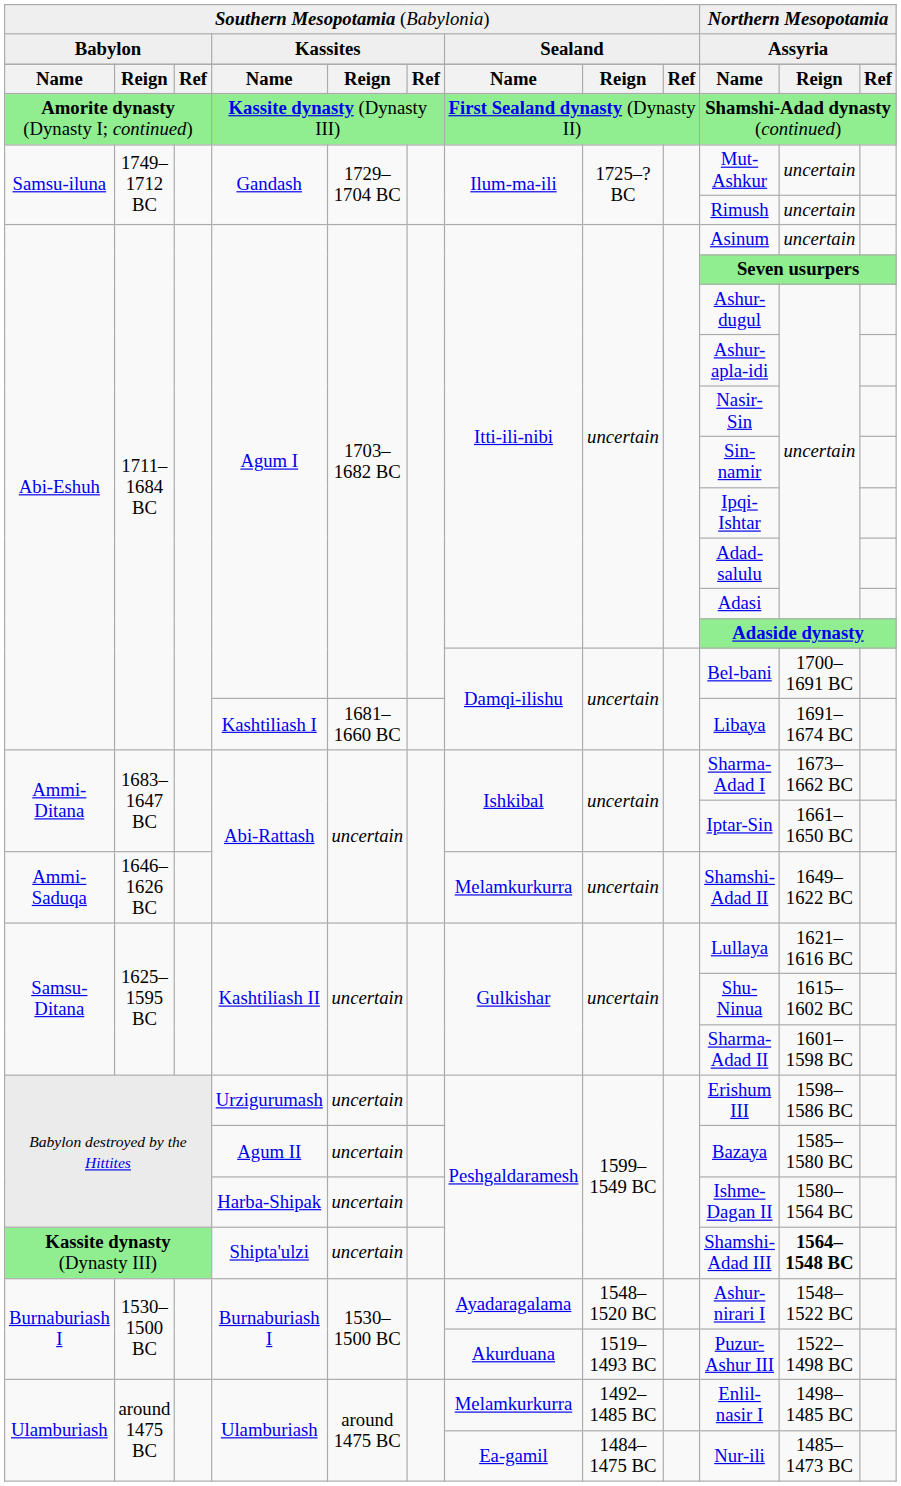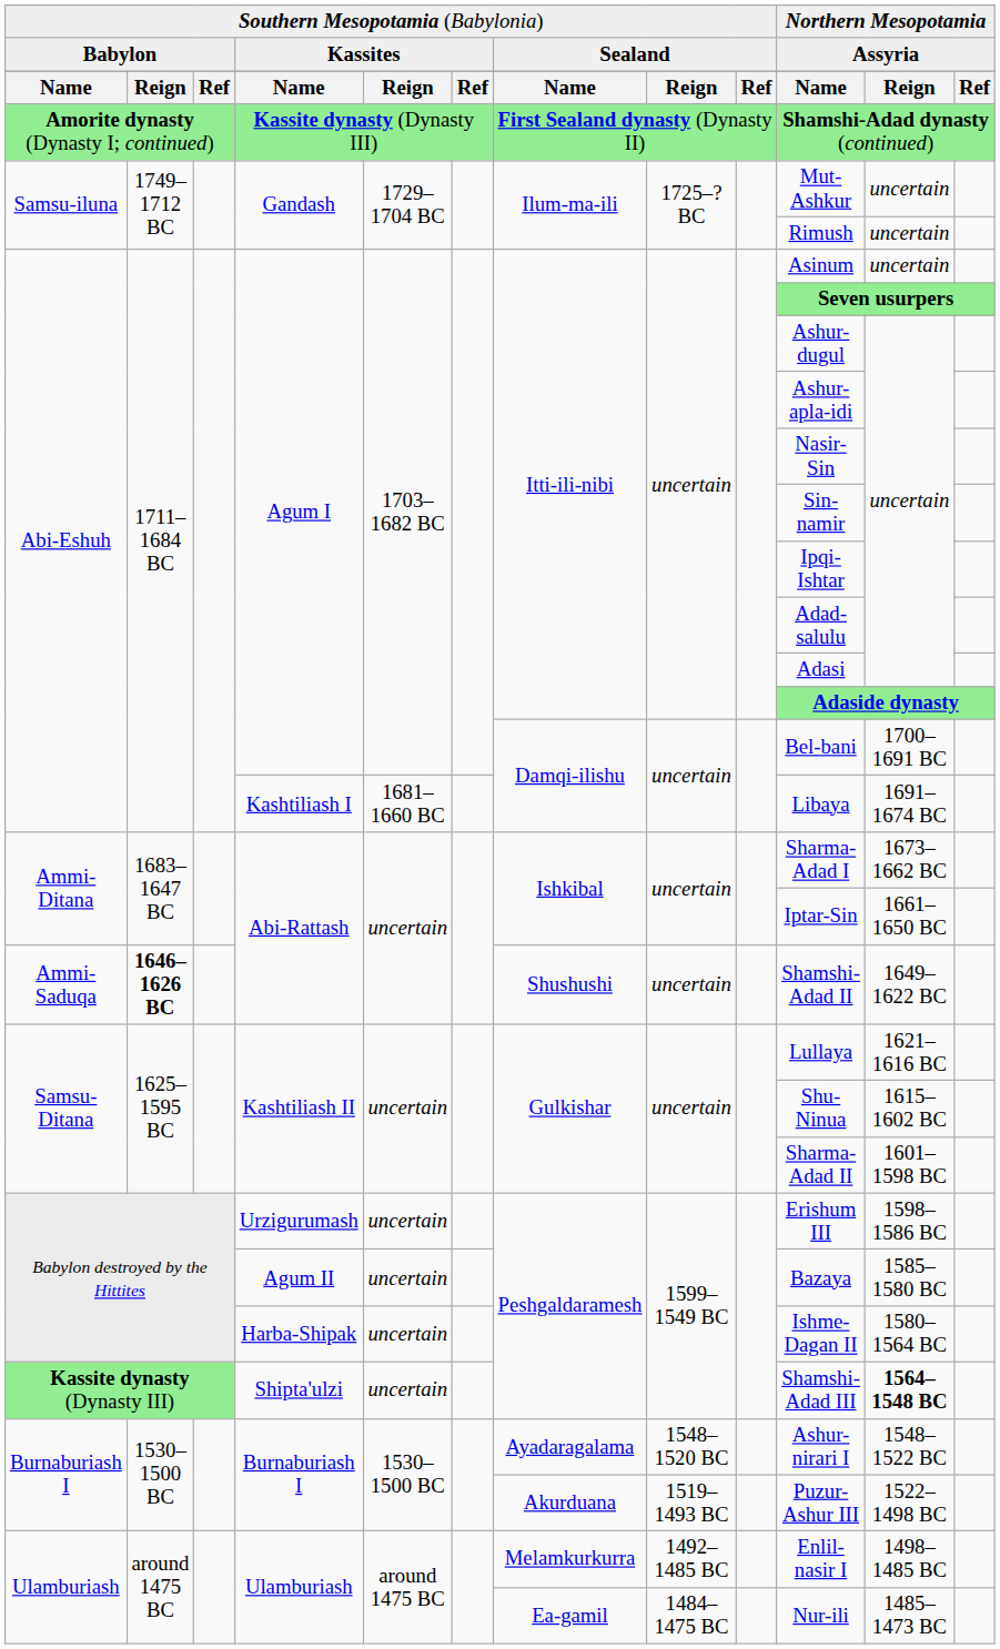 <table class="wikitable" border="1" style="width:100%; text-align:center;">
 <tr>
 <td colspan="9" align="center" style="background:#efefef;"><strong><em>Southern Mesopotamia</em></strong> (<em>Babylonia</em>)</td>
 <td colspan="3" align="center" style="background:#efefef;"><strong><em>Northern Mesopotamia</em></strong></td>
 </tr>
 <tr>
 <td colspan="3" align="center" style="background:#efefef;"><strong>Babylon</strong></td>
 <td colspan="3" align="center" style="background:#efefef;"><strong>Kassites</strong></td>
 <td colspan="3" align="center" style="background:#efefef;"><strong>Sealand</strong></td>
 <td colspan="3" align="center" style="background:#efefef;"><strong>Assyria</strong></td>
 </tr>
 <tr>
 </tr>
 <tr>
 <th width="13.2%">Name</th>
 <th width="11%">Reign</th>
 <th width="1%">Ref</th>
 <th width="13.2%">Name</th>
 <th width="11%">Reign</th>
 <th width="1%">Ref</th>
 <th width="13.2%">Name</th>
 <th width="11%">Reign</th>
 <th width="1%">Ref</th>
 <th width="13.2%">Name</th>
 <th width="11%">Reign</th>
 <th width="1%">Ref</th>
 </tr>
 <tr>
 <td colspan="3" align="center" style="background-color:Lightgreen"><strong>Amorite dynasty</strong> (Dynasty I; <em>continued</em>)</td>
 <td colspan="3" align="center" style="background-color:Lightgreen"><strong><a href='#'>Kassite dynasty</a></strong> (Dynasty III)</td>
 <td colspan="3" align="center" style="background-color:Lightgreen"><strong><a href='#'>First Sealand dynasty</a></strong> (Dynasty II)</td>
 <td colspan="3" align="center" style="background-color:Lightgreen"><strong>Shamshi-Adad dynasty</strong> (<em>continued</em>)</td>
 </tr>
 <tr>
 <td rowspan="2"><a href='#'>Samsu-iluna</a></td>
 <td rowspan="2"> 1749–1712 BC</td>
 <td rowspan="2"></td>
 <td rowspan="2"><a href='#'>Gandash</a></td>
 <td rowspan="2"> 1729–1704 BC</td>
 <td rowspan="2"></td>
 <td rowspan="2"><a href='#'>Ilum-ma-ili</a></td>
 <td rowspan="2"> 1725–? BC</td>
 <td rowspan="2"></td>
 <td><a href='#'>Mut-Ashkur</a></td>
 <td><em>uncertain</em></td>
 <td></td>
 </tr>
 <tr>
 <td><a href='#'>Rimush</a></td>
 <td><em>uncertain</em></td>
 <td></td>
 </tr>
 <tr>
 <td rowspan="12"><a href='#'>Abi-Eshuh</a></td>
 <td rowspan="12"> 1711–1684 BC</td>
 <td rowspan="12"></td>
 <td rowspan="11"><a href='#'>Agum I</a></td>
 <td rowspan="11"> 1703–1682 BC</td>
 <td rowspan="11"></td>
 <td rowspan="10"><a href='#'>Itti-ili-nibi</a></td>
 <td rowspan="10"><em>uncertain</em></td>
 <td rowspan="10"></td>
 <td><a href='#'>Asinum</a></td>
 <td><em>uncertain</em></td>
 <td></td>
 </tr>
 <tr>
 <td colspan="3" align="center" style="background-color:Lightgreen"><strong>Seven usurpers</strong></td>
 </tr>
 <tr>
 <td><a href='#'>Ashur-dugul</a></td>
 <td rowspan="7"><em>uncertain</em></td>
 <td></td>
 </tr>
 <tr>
 <td><a href='#'>Ashur-apla-idi</a></td>
 <td></td>
 </tr>
 <tr>
 <td><a href='#'>Nasir-Sin</a></td>
 <td></td>
 </tr>
 <tr>
 <td><a href='#'>Sin-namir</a></td>
 <td></td>
 </tr>
 <tr>
 <td><a href='#'>Ipqi-Ishtar</a></td>
 <td></td>
 </tr>
 <tr>
 <td><a href='#'>Adad-salulu</a></td>
 <td></td>
 </tr>
 <tr>
 <td><a href='#'>Adasi</a></td>
 <td></td>
 </tr>
 <tr>
 <td colspan="3" align="center" style="background-color:Lightgreen"><strong><a href='#'>Adaside dynasty</a></strong></td>
 </tr>
 <tr>
 <td rowspan="2"><a href='#'>Damqi-ilishu</a></td>
 <td rowspan="2"><em>uncertain</em></td>
 <td rowspan="2"></td>
 <td><a href='#'>Bel-bani</a></td>
 <td> 1700–1691 BC</td>
 <td></td>
 </tr>
 <tr>
 <td><a href='#'>Kashtiliash I</a></td>
 <td> 1681–1660 BC</td>
 <td></td>
 <td><a href='#'>Libaya</a></td>
 <td> 1691–1674 BC</td>
 <td></td>
 </tr>
 <tr>
 <td rowspan="2"><a href='#'>Ammi-Ditana</a></td>
 <td rowspan="2"> 1683–1647 BC</td>
 <td rowspan="2"></td>
 <td rowspan="3"><a href='#'>Abi-Rattash</a></td>
 <td rowspan="3"><em>uncertain</em></td>
 <td rowspan="3"></td>
 <td rowspan="2"><a href='#'>Ishkibal</a></td>
 <td rowspan="2"><em>uncertain</em></td>
 <td rowspan="2"></td>
 <td><a href='#'>Sharma-Adad I</a></td>
 <td> 1673–1662 BC</td>
 <td></td>
 </tr>
 <tr>
 <td><a href='#'>Iptar-Sin</a></td>
 <td> 1661–1650 BC</td>
 <td></td>
 </tr>
 <tr>
 <td><a href='#'>Ammi-Saduqa</a></td>
-<td> 1646–1626 BC</td>
+<td><strong> 1646–1626 BC</strong></td>
 <td></td>
-<td><a href='#'>Melamkurkurra</a></td>
+<td><a href='#'>Shushushi</a></td>
 <td><em>uncertain</em></td>
 <td></td>
 <td><a href='#'>Shamshi-Adad II</a></td>
 <td> 1649–1622 BC</td>
 <td></td>
 </tr>
 <tr>
 <td rowspan="3"><a href='#'>Samsu-Ditana</a></td>
 <td rowspan="3"> 1625–1595 BC</td>
 <td rowspan="3"></td>
 <td rowspan="3"><a href='#'>Kashtiliash II</a></td>
 <td rowspan="3"><em>uncertain</em></td>
 <td rowspan="3"></td>
 <td rowspan="3"><a href='#'>Gulkishar</a></td>
 <td rowspan="3"><em>uncertain</em></td>
 <td rowspan="3"></td>
 <td><a href='#'>Lullaya</a></td>
 <td> 1621–1616 BC</td>
 <td></td>
 </tr>
 <tr>
 <td><a href='#'>Shu-Ninua</a></td>
 <td> 1615–1602 BC</td>
 <td></td>
 </tr>
 <tr>
 <td><a href='#'>Sharma-Adad II</a></td>
 <td> 1601–1598 BC</td>
 <td></td>
 </tr>
 <tr>
 <td rowspan="3" colspan="3" align="center" style="background:#EBEBEB;"><small><em>Babylon destroyed by the <a href='#'>Hittites</a></em></small></td>
 <td><a href='#'>Urzigurumash</a></td>
 <td><em>uncertain</em></td>
 <td></td>
 <td rowspan="4"><a href='#'>Peshgaldaramesh</a></td>
 <td rowspan="4"> 1599–1549 BC</td>
 <td rowspan="4"></td>
 <td><a href='#'>Erishum III</a></td>
 <td> 1598–1586 BC</td>
 <td></td>
 </tr>
 <tr>
 <td><a href='#'>Agum II</a></td>
 <td><em>uncertain</em></td>
 <td></td>
 <td><a href='#'>Bazaya</a></td>
 <td> 1585–1580 BC</td>
 <td></td>
 </tr>
 <tr>
 <td><a href='#'>Harba-Shipak</a></td>
 <td><em>uncertain</em></td>
 <td></td>
 <td><a href='#'>Ishme-Dagan II</a></td>
 <td> 1580–1564 BC</td>
 <td></td>
 </tr>
 <tr>
 <td colspan="3" align="center" style="background-color:Lightgreen"><strong>Kassite dynasty</strong> (Dynasty III)</td>
 <td><a href='#'>Shipta'ulzi</a></td>
 <td><em>uncertain</em></td>
 <td></td>
 <td><a href='#'>Shamshi-Adad III</a></td>
 <td><strong> 1564–1548 BC</strong></td>
 <td></td>
 </tr>
 <tr>
 <td rowspan="2"><a href='#'>Burnaburiash I</a></td>
 <td rowspan="2"> 1530–1500 BC</td>
 <td rowspan="2"></td>
 <td rowspan="2"><a href='#'>Burnaburiash I</a></td>
 <td rowspan="2"> 1530–1500 BC</td>
 <td rowspan="2"></td>
 <td><a href='#'>Ayadaragalama</a></td>
 <td> 1548–1520 BC</td>
 <td></td>
 <td><a href='#'>Ashur-nirari I</a></td>
 <td> 1548–1522 BC</td>
 <td></td>
 </tr>
 <tr>
 <td><a href='#'>Akurduana</a></td>
 <td> 1519–1493 BC</td>
 <td></td>
 <td><a href='#'>Puzur-Ashur III</a></td>
 <td> 1522–1498 BC</td>
 <td></td>
 </tr>
 <tr>
 <td rowspan="2"><a href='#'>Ulamburiash</a></td>
 <td rowspan="2">around 1475 BC</td>
 <td rowspan="2"></td>
 <td rowspan="2"><a href='#'>Ulamburiash</a></td>
 <td rowspan="2">around 1475 BC</td>
 <td rowspan="2"></td>
 <td><a href='#'>Melamkurkurra</a></td>
 <td> 1492–1485 BC</td>
 <td></td>
 <td><a href='#'>Enlil-nasir I</a></td>
 <td> 1498–1485 BC</td>
 <td></td>
 </tr>
 <tr>
 <td><a href='#'>Ea-gamil</a></td>
 <td> 1484–1475 BC</td>
 <td></td>
 <td><a href='#'>Nur-ili</a></td>
 <td> 1485–1473 BC</td>
 <td></td>
 </tr>
 </table>
